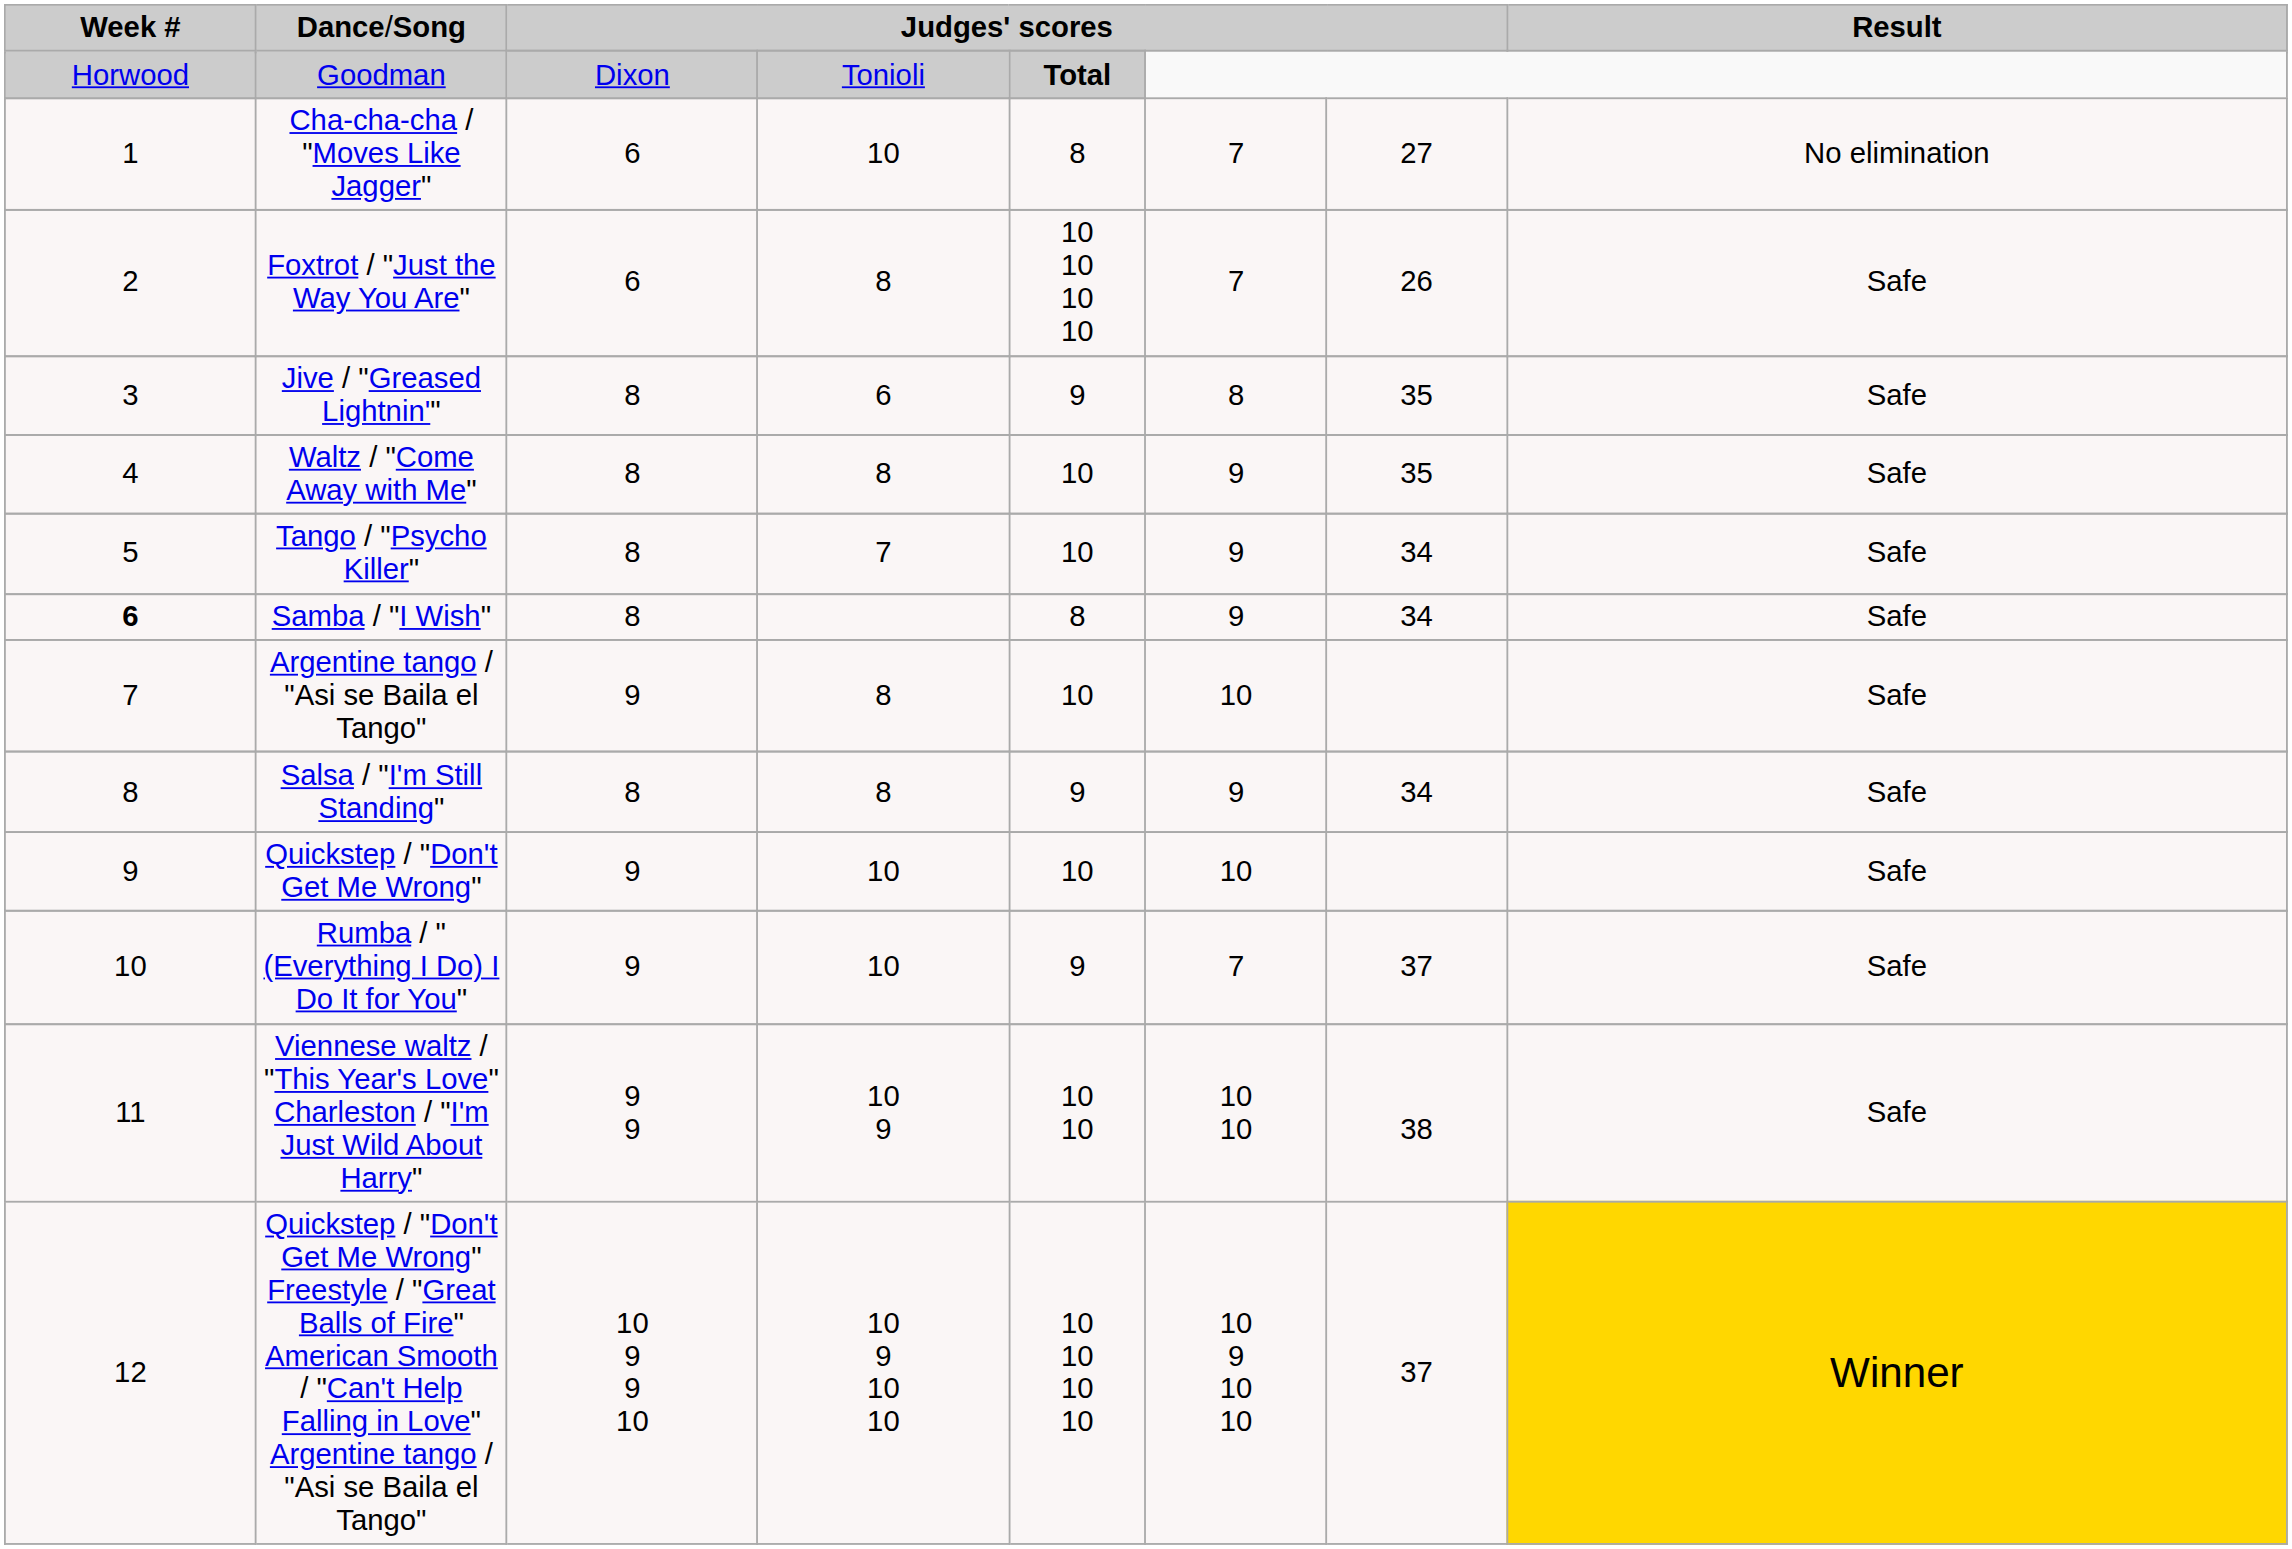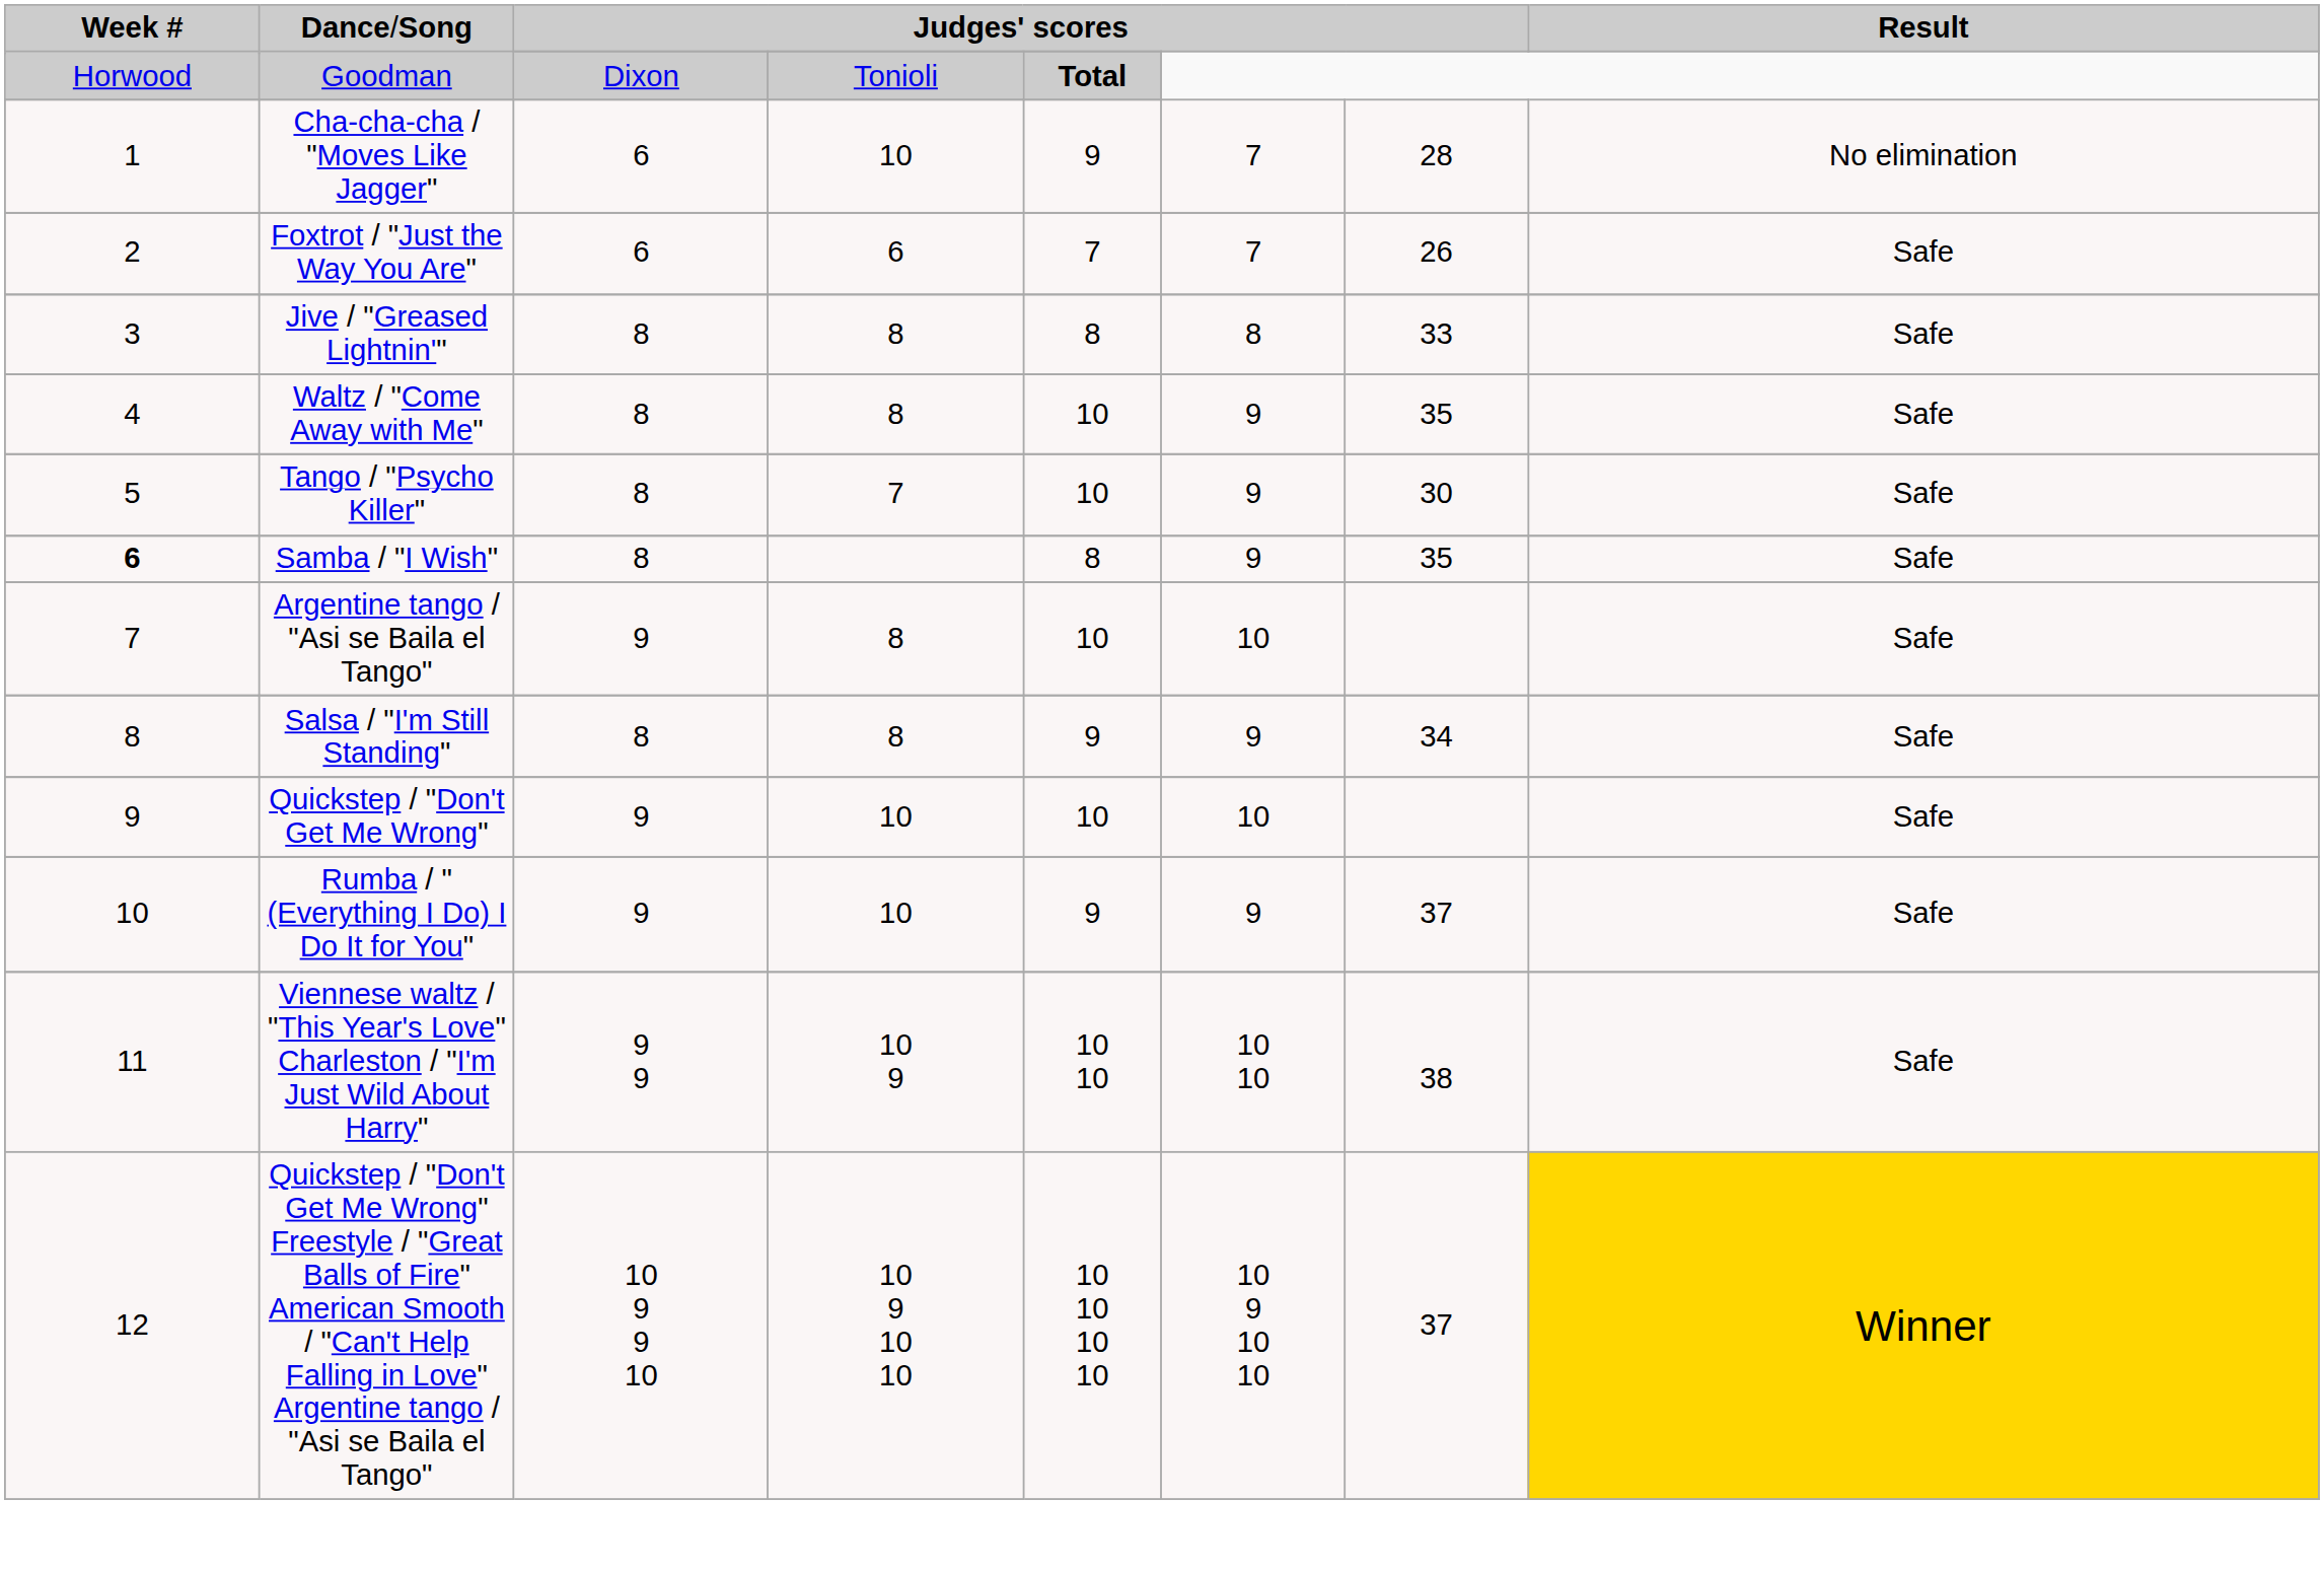 <table class="wikitable collapsible collapsed">
 <tr>
 <td rowspan="2" bgcolor="CCCCCC" align="Center"><strong>Week #</strong></td>
 <td rowspan="2" bgcolor="CCCCCC" align="Center"><strong>Dance</strong>/<strong>Song</strong></td>
 <td colspan="5" bgcolor="CCCCCC" align="Center"><strong>Judges' scores</strong></td>
 <td rowspan="2" bgcolor="CCCCCC" align="Center"><strong>Result</strong></td>
 </tr>
 <tr>
 </tr>
 <tr>
 <td bgcolor="CCCCCC" width="11%" align="center"><a href='#'>Horwood</a></td>
 <td bgcolor="CCCCCC" width="11%" align="center"><a href='#'>Goodman</a></td>
 <td bgcolor="CCCCCC" width="11%" align="center"><a href='#'>Dixon</a></td>
 <td bgcolor="CCCCCC" width="11%" align="center"><a href='#'>Tonioli</a></td>
 <td bgcolor="CCCCCC" width="6%" align="center"><strong>Total</strong></td>
 </tr>
 <tr>
 </tr>
 <tr>
 <td align="center" bgcolor="FAF6F6">1</td>
 <td align="center" bgcolor="FAF6F6"><a href='#'>Cha-cha-cha</a> / "<a href='#'>Moves Like Jagger</a>"</td>
 <td align="center" bgcolor="FAF6F6">6</td>
 <td align="center" bgcolor="FAF6F6">10</td>
-<td align="center" bgcolor="FAF6F6">8</td>
+<td align="center" bgcolor="FAF6F6">9</td>
 <td align="center" bgcolor="FAF6F6">7</td>
-<td align="center" bgcolor="FAF6F6">27</td>
+<td align="center" bgcolor="FAF6F6">28</td>
 <td align="center" bgcolor="FAF6F6">No elimination</td>
 </tr>
 <tr>
 </tr>
 <tr>
 <td align="center" bgcolor="FAF6F6">2</td>
 <td align="center" bgcolor="FAF6F6"><a href='#'>Foxtrot</a> / "<a href='#'>Just the Way You Are</a>"</td>
 <td align="center" bgcolor="FAF6F6">6</td>
-<td align="center" bgcolor="FAF6F6">8</td>
-<td align="center" bgcolor="FAF6F6">10<br>10<br>10<br>10</td>
+<td align="center" bgcolor="FAF6F6">6</td>
+<td align="center" bgcolor="FAF6F6">7</td>
 <td align="center" bgcolor="FAF6F6">7</td>
 <td align="center" bgcolor="FAF6F6">26</td>
 <td align="center" bgcolor="FAF6F6">Safe</td>
 </tr>
 <tr>
 </tr>
 <tr>
 <td align="center" bgcolor="FAF6F6">3</td>
 <td align="center" bgcolor="FAF6F6"><a href='#'>Jive</a> / "<a href='#'>Greased Lightnin'</a>"</td>
 <td align="center" bgcolor="FAF6F6">8</td>
-<td align="center" bgcolor="FAF6F6">6</td>
-<td align="center" bgcolor="FAF6F6">9</td>
 <td align="center" bgcolor="FAF6F6">8</td>
-<td align="center" bgcolor="FAF6F6">35</td>
+<td align="center" bgcolor="FAF6F6">8</td>
+<td align="center" bgcolor="FAF6F6">8</td>
+<td align="center" bgcolor="FAF6F6">33</td>
 <td align="center" bgcolor="FAF6F6">Safe</td>
 </tr>
 <tr>
 </tr>
 <tr>
 <td align="center" bgcolor="FAF6F6">4</td>
 <td align="center" bgcolor="FAF6F6"><a href='#'>Waltz</a> / "<a href='#'>Come Away with Me</a>"</td>
 <td align="center" bgcolor="FAF6F6">8</td>
 <td align="center" bgcolor="FAF6F6">8</td>
 <td align="center" bgcolor="FAF6F6">10</td>
 <td align="center" bgcolor="FAF6F6">9</td>
 <td align="center" bgcolor="FAF6F6">35</td>
 <td align="center" bgcolor="FAF6F6">Safe</td>
 </tr>
 <tr>
 </tr>
 <tr>
 <td align="center" bgcolor="FAF6F6">5</td>
 <td align="center" bgcolor="FAF6F6"><a href='#'>Tango</a> / "<a href='#'>Psycho Killer</a>"</td>
 <td align="center" bgcolor="FAF6F6">8</td>
 <td align="center" bgcolor="FAF6F6">7</td>
 <td align="center" bgcolor="FAF6F6">10</td>
 <td align="center" bgcolor="FAF6F6">9</td>
-<td align="center" bgcolor="FAF6F6">34</td>
+<td align="center" bgcolor="FAF6F6">30</td>
 <td align="center" bgcolor="FAF6F6">Safe</td>
 </tr>
 <tr>
 </tr>
 <tr>
 <td align="center" bgcolor="FAF6F6"><strong>6</strong></td>
 <td align="center" bgcolor="FAF6F6"><a href='#'>Samba</a> / "<a href='#'>I Wish</a>"</td>
 <td align="center" bgcolor="FAF6F6">8</td>
 <td align="center" bgcolor="FAF6F6"></td>
 <td align="center" bgcolor="FAF6F6">8</td>
 <td align="center" bgcolor="FAF6F6">9</td>
-<td align="center" bgcolor="FAF6F6">34</td>
+<td align="center" bgcolor="FAF6F6">35</td>
 <td align="center" bgcolor="FAF6F6">Safe</td>
 </tr>
 <tr>
 </tr>
 <tr>
 <td align="center" bgcolor="FAF6F6">7</td>
 <td align="center" bgcolor="FAF6F6"><a href='#'>Argentine tango</a> / "Asi se Baila el Tango"</td>
 <td align="center" bgcolor="FAF6F6">9</td>
 <td align="center" bgcolor="FAF6F6">8</td>
 <td align="center" bgcolor="FAF6F6">10</td>
 <td align="center" bgcolor="FAF6F6">10</td>
 <td align="center" bgcolor="FAF6F6"></td>
 <td align="center" bgcolor="FAF6F6">Safe</td>
 </tr>
 <tr>
 </tr>
 <tr>
 <td align="center" bgcolor="FAF6F6">8</td>
 <td align="center" bgcolor="FAF6F6"><a href='#'>Salsa</a> / "<a href='#'>I'm Still Standing</a>"</td>
 <td align="center" bgcolor="FAF6F6">8</td>
 <td align="center" bgcolor="FAF6F6">8</td>
 <td align="center" bgcolor="FAF6F6">9</td>
 <td align="center" bgcolor="FAF6F6">9</td>
 <td align="center" bgcolor="FAF6F6">34</td>
 <td align="center" bgcolor="FAF6F6">Safe</td>
 </tr>
 <tr>
 </tr>
 <tr>
 <td align="center" bgcolor="FAF6F6">9</td>
 <td align="center" bgcolor="FAF6F6"><a href='#'>Quickstep</a> / "<a href='#'>Don't Get Me Wrong</a>"</td>
 <td align="center" bgcolor="FAF6F6">9</td>
 <td align="center" bgcolor="FAF6F6">10</td>
 <td align="center" bgcolor="FAF6F6">10</td>
 <td align="center" bgcolor="FAF6F6">10</td>
 <td align="center" bgcolor="FAF6F6"></td>
 <td align="center" bgcolor="FAF6F6">Safe</td>
 </tr>
 <tr>
 </tr>
 <tr>
 <td align="center" bgcolor="FAF6F6">10</td>
 <td align="center" bgcolor="FAF6F6"><a href='#'>Rumba</a> / "<a href='#'>(Everything I Do) I Do It for You</a>"</td>
 <td align="center" bgcolor="FAF6F6">9</td>
 <td align="center" bgcolor="FAF6F6">10</td>
 <td align="center" bgcolor="FAF6F6">9</td>
-<td align="center" bgcolor="FAF6F6">7</td>
+<td align="center" bgcolor="FAF6F6">9</td>
 <td align="center" bgcolor="FAF6F6">37</td>
 <td align="center" bgcolor="FAF6F6">Safe</td>
 </tr>
 <tr>
 </tr>
 <tr>
 <td align="center" bgcolor="FAF6F6">11</td>
 <td align="center" bgcolor="FAF6F6"><a href='#'>Viennese waltz</a> / "<a href='#'>This Year's Love</a>"<br><a href='#'>Charleston</a> / "<a href='#'>I'm Just Wild About Harry</a>"</td>
 <td align="center" bgcolor="FAF6F6">9<br>9</td>
 <td align="center" bgcolor="FAF6F6">10<br>9</td>
 <td align="center" bgcolor="FAF6F6">10<br>10</td>
 <td align="center" bgcolor="FAF6F6">10<br>10</td>
 <td align="center" bgcolor="FAF6F6"><br>38</td>
 <td align="center" bgcolor="FAF6F6">Safe</td>
 </tr>
 <tr>
 <td align="center" bgcolor="FAF6F6">12</td>
 <td align="center" bgcolor="FAF6F6"><a href='#'>Quickstep</a> / "<a href='#'>Don't Get Me Wrong</a>"<br><a href='#'>Freestyle</a> / "<a href='#'>Great Balls of Fire</a>"<br><a href='#'>American Smooth</a> / "<a href='#'>Can't Help Falling in Love</a>"<br><a href='#'>Argentine tango</a> / "Asi se Baila el Tango"</td>
 <td align="center" bgcolor="FAF6F6">10<br>9<br>9<br>10</td>
 <td align="center" bgcolor="FAF6F6">10<br>9<br>10<br>10</td>
 <td align="center" bgcolor="FAF6F6">10<br>10<br>10<br>10</td>
 <td align="center" bgcolor="FAF6F6">10<br>9<br>10<br>10</td>
 <td align="center" bgcolor="FAF6F6"><br>37<br><br></td>
 <td align="center" bgcolor="gold"><big><big>Winner</big></big></td>
 </tr>
 </table>
